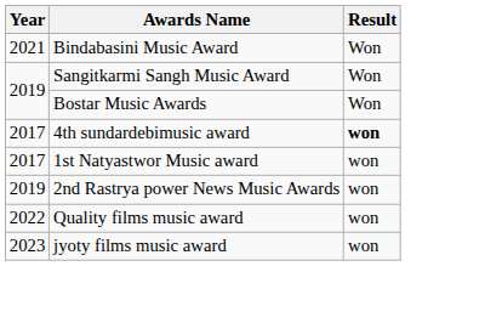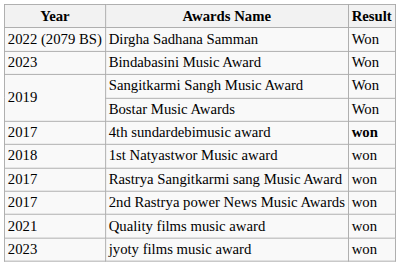 <table class="wikitable">
 <tr>
 <th>Year</th>
 <th>Awards Name</th>
 <th>Result</th>
 </tr>
 <tr>
-<td>2021</td>
+<td>2022 (2079 BS)</td>
+<td>Dirgha Sadhana Samman</td>
+<td>Won</td>
+</tr>
+<tr>
+<td>2023</td>
 <td>Bindabasini Music Award</td>
 <td>Won</td>
 </tr>
 <tr>
 <td rowspan="2">2019</td>
 <td>Sangitkarmi Sangh Music Award</td>
 <td>Won</td>
 </tr>
 <tr>
 <td>Bostar Music Awards</td>
 <td>Won</td>
 </tr>
 <tr>
 <td>2017</td>
 <td>4th sundardebimusic award</td>
 <td><strong>won</strong></td>
 </tr>
 <tr>
-<td>2017</td>
+<td>2018</td>
 <td>1st Natyastwor Music award</td>
 <td>won</td>
 </tr>
 <tr>
-<td>2019</td>
+<td>2017</td>
+<td>Rastrya Sangitkarmi sang Music Award</td>
+<td>won</td>
+</tr>
+<tr>
+<td>2017</td>
 <td>2nd Rastrya power News Music Awards</td>
 <td>won</td>
 </tr>
 <tr>
-<td>2022</td>
+<td>2021</td>
 <td>Quality films music award</td>
 <td>won</td>
 </tr>
 <tr>
 <td>2023</td>
 <td>jyoty films music award</td>
 <td>won</td>
 </tr>
 </table>
